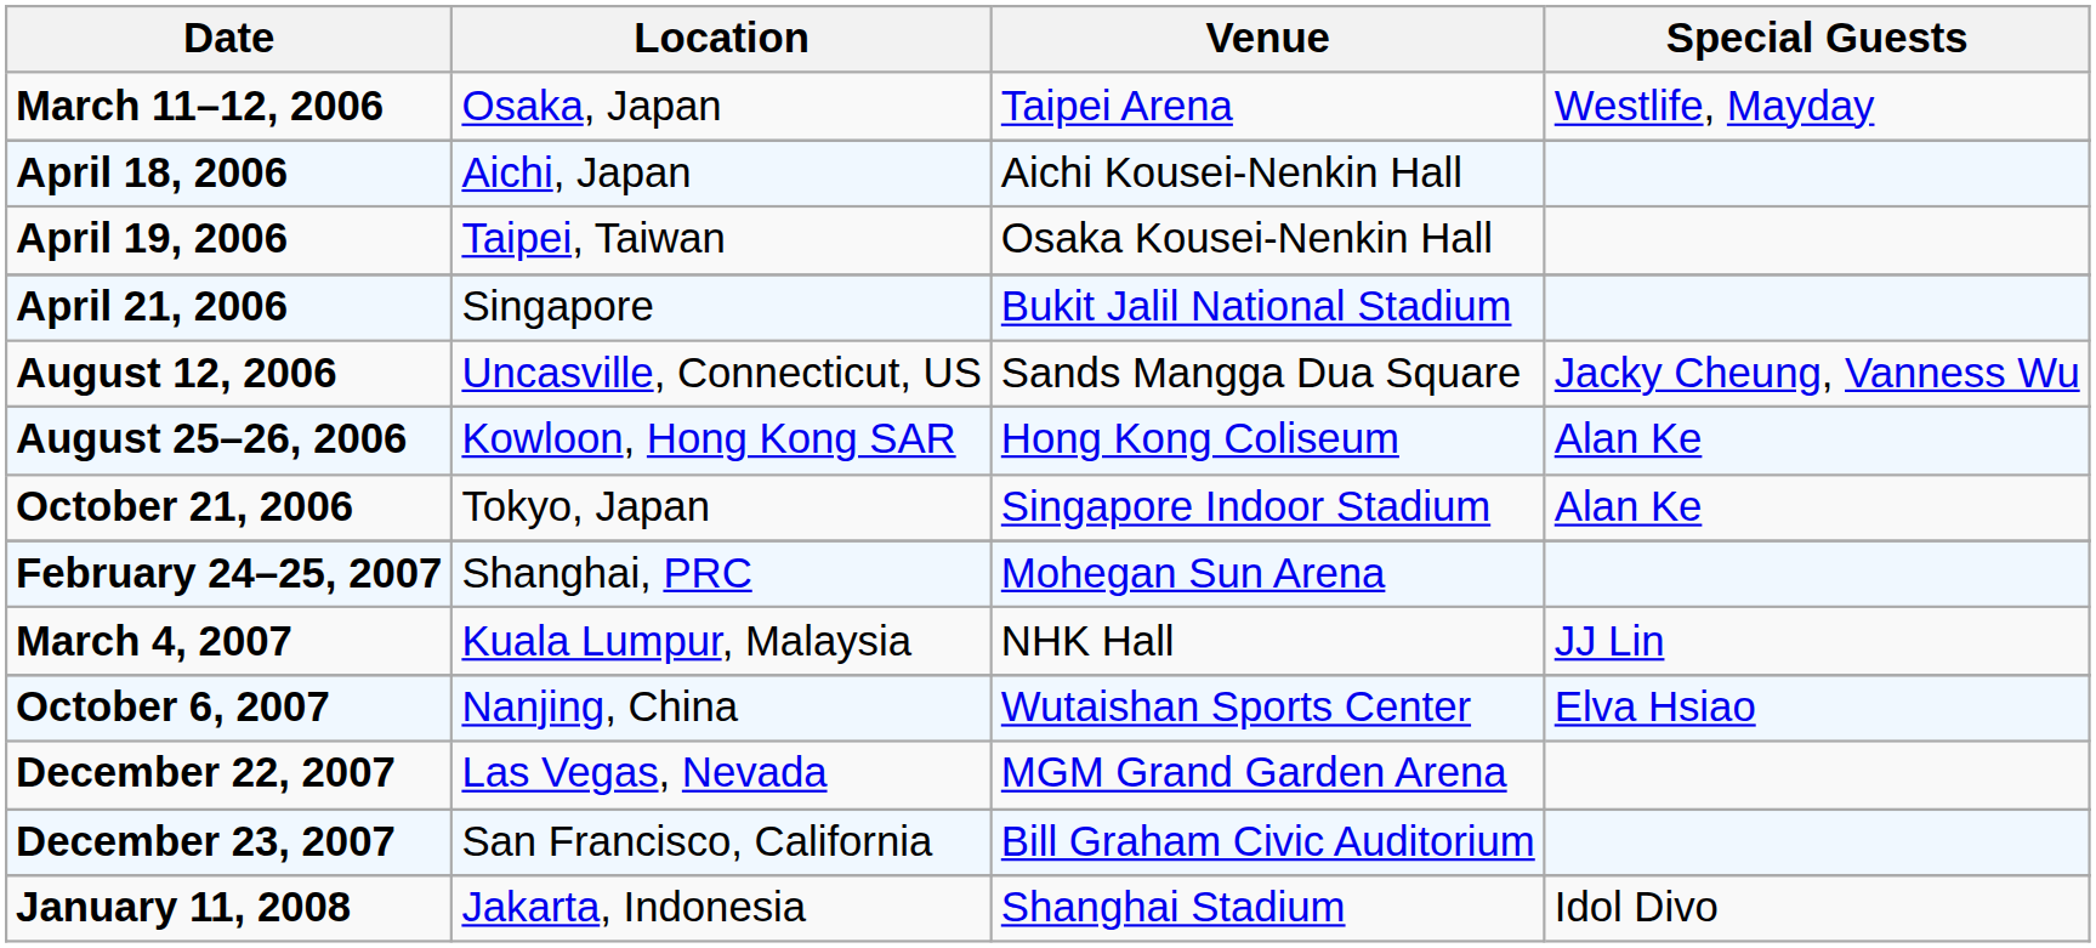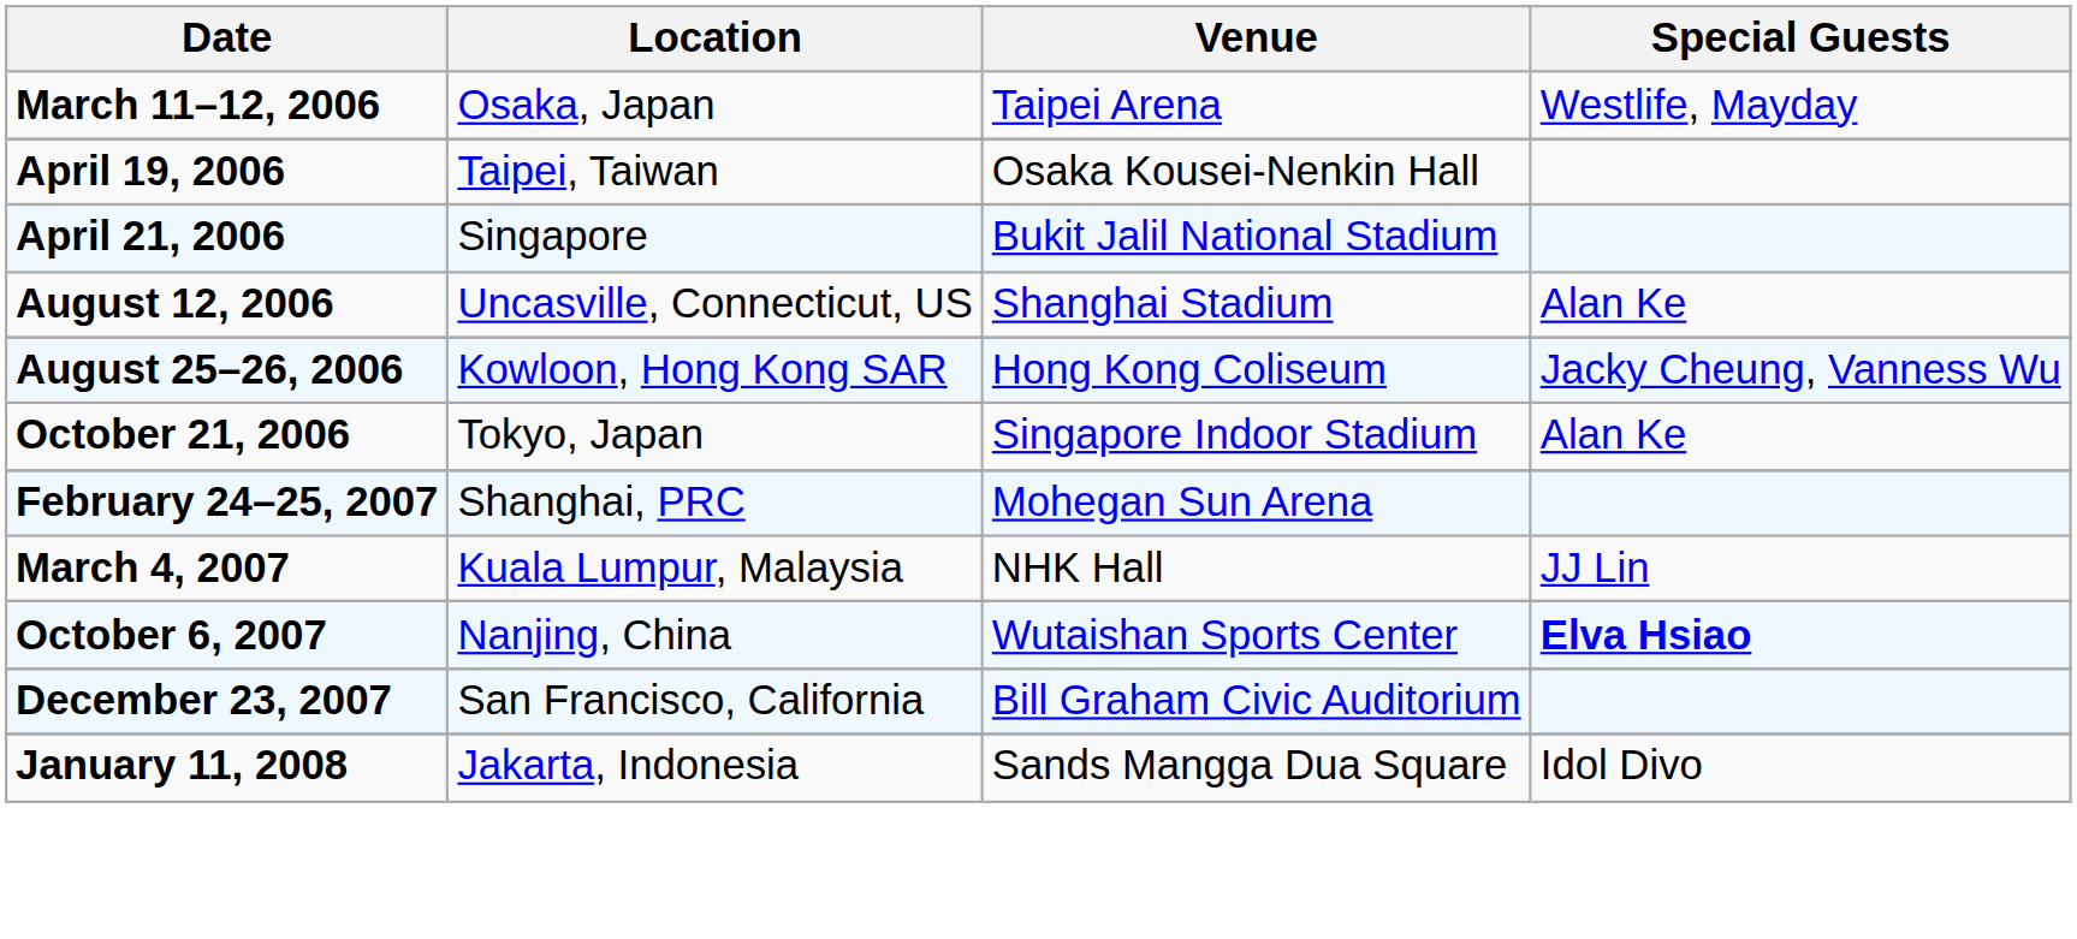 <table class="wikitable">
 <tr>
 <th align="left">Date</th>
 <th align="left">Location</th>
 <th align="left">Venue</th>
 <th align="left">Special Guests</th>
 </tr>
 <tr>
 <td align="left"><strong>March 11–12, 2006</strong></td>
 <td align="left"><a href='#'>Osaka</a>, Japan</td>
 <td align="left"><a href='#'>Taipei Arena</a></td>
 <td align="left"><a href='#'>Westlife</a>, <a href='#'>Mayday</a></td>
 </tr>
 <tr>
-</tr>
-<tr bgcolor="#F0F8FF">
-<td align="left"><strong>April 18, 2006</strong></td>
-<td align="left"><a href='#'>Aichi</a>, Japan</td>
-<td align="left">Aichi Kousei-Nenkin Hall</td>
-<td align="left"></td>
 </tr>
 <tr>
 <td align="left"><strong>April 19, 2006</strong></td>
 <td align="left"><a href='#'>Taipei</a>, Taiwan</td>
 <td align="left">Osaka Kousei-Nenkin Hall</td>
 <td align="left"></td>
 </tr>
 <tr>
 </tr>
 <tr bgcolor="#F0F8FF">
 <td align="left"><strong>April 21, 2006</strong></td>
 <td align="left">Singapore</td>
 <td align="left"><a href='#'>Bukit Jalil National Stadium</a></td>
 <td align="left"></td>
 </tr>
 <tr>
 <td align="left"><strong>August 12, 2006</strong></td>
 <td align="left"><a href='#'>Uncasville</a>, Connecticut, US</td>
-<td align="left">Sands Mangga Dua Square</td>
-<td align="left"><a href='#'>Jacky Cheung</a>, <a href='#'>Vanness Wu</a></td>
+<td align="left"><a href='#'>Shanghai Stadium</a></td>
+<td align="left"><a href='#'>Alan Ke</a></td>
 </tr>
 <tr>
 </tr>
 <tr bgcolor="#F0F8FF">
 <td align="left"><strong>August 25–26, 2006</strong></td>
 <td align="left"><a href='#'>Kowloon</a>, <a href='#'>Hong Kong SAR</a></td>
 <td align="left"><a href='#'>Hong Kong Coliseum</a></td>
-<td align="left"><a href='#'>Alan Ke</a></td>
+<td align="left"><a href='#'>Jacky Cheung</a>, <a href='#'>Vanness Wu</a></td>
 </tr>
 <tr>
 <td align="left"><strong>October 21, 2006</strong></td>
 <td align="left">Tokyo, Japan</td>
 <td align="left"><a href='#'>Singapore Indoor Stadium</a></td>
 <td align="left"><a href='#'>Alan Ke</a></td>
 </tr>
 <tr>
 </tr>
 <tr bgcolor="#F0F8FF">
 <td align="left"><strong>February 24–25, 2007</strong></td>
 <td align="left">Shanghai, <a href='#'>PRC</a></td>
 <td align="left"><a href='#'>Mohegan Sun Arena</a></td>
 <td align="left"></td>
 </tr>
 <tr>
 <td align="left"><strong>March 4, 2007</strong></td>
 <td align="left"><a href='#'>Kuala Lumpur</a>, Malaysia</td>
 <td align="left">NHK Hall</td>
 <td align="left"><a href='#'>JJ Lin</a></td>
 </tr>
 <tr>
 </tr>
 <tr bgcolor="#F0F8FF">
 <td align="left"><strong>October 6, 2007</strong></td>
 <td align="left"><a href='#'>Nanjing</a>, China</td>
 <td align="left"><a href='#'>Wutaishan Sports Center</a></td>
-<td align="left"><a href='#'>Elva Hsiao</a></td>
-</tr>
-<tr>
-<td align="left"><strong>December 22, 2007</strong></td>
-<td align="left"><a href='#'>Las Vegas</a>, <a href='#'>Nevada</a></td>
-<td align="left"><a href='#'>MGM Grand Garden Arena</a></td>
-<td align="left"></td>
+<td align="left"><strong><a href='#'>Elva Hsiao</a></strong></td>
 </tr>
 <tr>
 </tr>
 <tr bgcolor="#F0F8FF">
 <td align="left"><strong>December 23, 2007</strong></td>
 <td align="left">San Francisco, California</td>
 <td align="left"><a href='#'>Bill Graham Civic Auditorium</a></td>
 <td align="left"></td>
 </tr>
 <tr bgcolor="#F0F8FF">
 </tr>
 <tr>
 <td align="left"><strong>January 11, 2008</strong></td>
 <td align="left"><a href='#'>Jakarta</a>, Indonesia</td>
-<td align="left"><a href='#'>Shanghai Stadium</a></td>
+<td align="left">Sands Mangga Dua Square</td>
 <td align="left">Idol Divo</td>
 </tr>
 </table>
